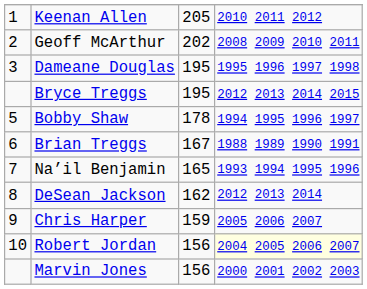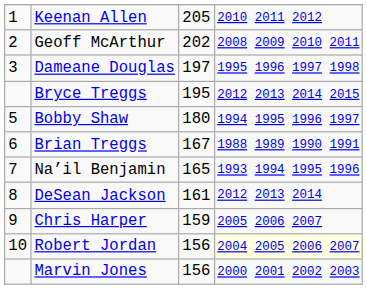 <table class="wikitable">
 <tr>
 </tr>
 <tr>
 <td>1</td>
 <td><a href='#'>Keenan Allen</a></td>
 <td>205</td>
 <td style="font-size:80%;"><a href='#'>2010</a> <a href='#'>2011</a> <a href='#'>2012</a></td>
 </tr>
 <tr>
 <td>2</td>
 <td>Geoff McArthur</td>
 <td>202</td>
 <td style="font-size:80%;"><a href='#'>2008</a> <a href='#'>2009</a> <a href='#'>2010</a> <a href='#'>2011</a></td>
 </tr>
 <tr>
 <td>3</td>
 <td><a href='#'>Dameane Douglas</a></td>
-<td>195</td>
+<td>197</td>
 <td style="font-size:80%;"><a href='#'>1995</a> <a href='#'>1996</a> <a href='#'>1997</a> <a href='#'>1998</a></td>
 </tr>
 <tr>
 <td></td>
 <td><a href='#'>Bryce Treggs</a></td>
 <td>195</td>
 <td style="font-size:80%;"><a href='#'>2012</a> <a href='#'>2013</a> <a href='#'>2014</a> <a href='#'>2015</a></td>
 </tr>
 <tr>
 <td>5</td>
 <td><a href='#'>Bobby Shaw</a></td>
-<td>178</td>
+<td>180</td>
 <td style="font-size:80%;"><a href='#'>1994</a> <a href='#'>1995</a> <a href='#'>1996</a> <a href='#'>1997</a></td>
 </tr>
 <tr>
 <td>6</td>
 <td><a href='#'>Brian Treggs</a></td>
 <td>167</td>
 <td style="font-size:80%;"><a href='#'>1988</a> <a href='#'>1989</a> <a href='#'>1990</a> <a href='#'>1991</a></td>
 </tr>
 <tr>
 <td>7</td>
 <td>Na’il Benjamin</td>
 <td>165</td>
 <td style="font-size:80%;"><a href='#'>1993</a> <a href='#'>1994</a> <a href='#'>1995</a> <a href='#'>1996</a></td>
 </tr>
 <tr>
 <td>8</td>
 <td><a href='#'>DeSean Jackson</a></td>
-<td>162</td>
+<td>161</td>
 <td style="font-size:80%;"><a href='#'>2012</a> <a href='#'>2013</a> <a href='#'>2014</a></td>
 </tr>
 <tr>
 <td>9</td>
 <td><a href='#'>Chris Harper</a></td>
 <td>159</td>
 <td style="font-size:80%;"><a href='#'>2005</a> <a href='#'>2006</a> <a href='#'>2007</a></td>
 </tr>
 <tr>
 <td>10</td>
 <td><a href='#'>Robert Jordan</a></td>
 <td>156</td>
 <td style="background: lightyellow; font-size:80%;"><a href='#'>2004</a> <a href='#'>2005</a> <a href='#'>2006</a> <a href='#'>2007</a></td>
 </tr>
 <tr>
 <td></td>
 <td><a href='#'>Marvin Jones</a></td>
 <td>156</td>
 <td style="font-size:80%;"><a href='#'>2000</a> <a href='#'>2001</a> <a href='#'>2002</a> <a href='#'>2003</a></td>
 </tr>
 </table>
